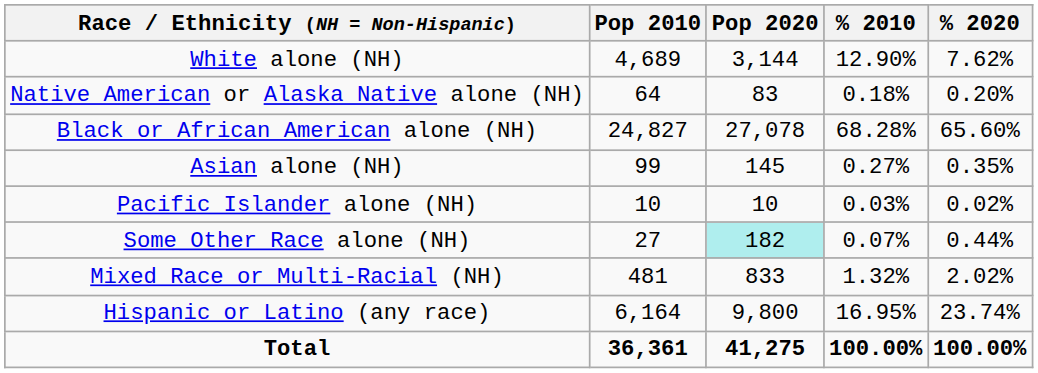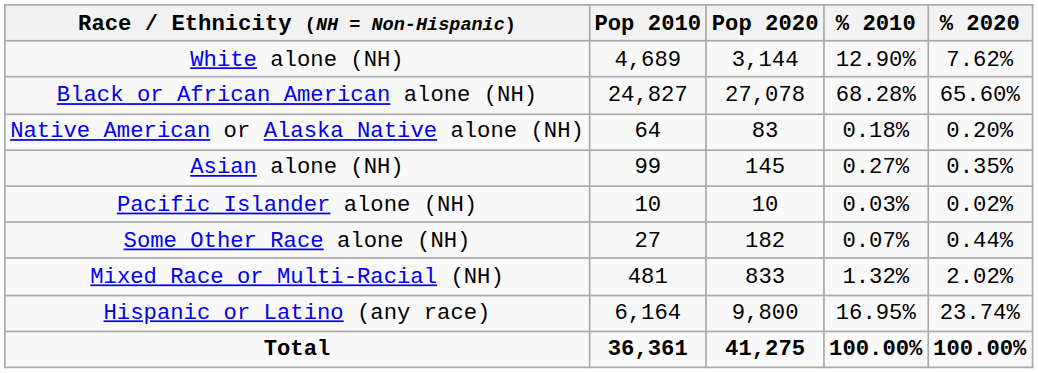 <table class="wikitable" style="text-align:center;">
 <tr>
 <th>Race / Ethnicity <small>(<em>NH = Non-Hispanic</em>)</small></th>
 <th>Pop 2010</th>
 <th>Pop 2020</th>
 <th>% 2010</th>
 <th>% 2020</th>
 </tr>
 <tr>
 <td><a href='#'>White</a> alone (NH)</td>
 <td>4,689</td>
 <td>3,144</td>
 <td>12.90%</td>
 <td>7.62%</td>
 </tr>
 <tr>
+<td><a href='#'>Black or African American</a> alone (NH)</td>
+<td>24,827</td>
+<td>27,078</td>
+<td>68.28%</td>
+<td>65.60%</td>
+</tr>
+<tr>
 <td><a href='#'>Native American</a> or <a href='#'>Alaska Native</a> alone (NH)</td>
 <td>64</td>
 <td>83</td>
 <td>0.18%</td>
 <td>0.20%</td>
-</tr>
-<tr>
-<td><a href='#'>Black or African American</a> alone (NH)</td>
-<td>24,827</td>
-<td>27,078</td>
-<td>68.28%</td>
-<td>65.60%</td>
 </tr>
 <tr>
 <td><a href='#'>Asian</a> alone (NH)</td>
 <td>99</td>
 <td>145</td>
 <td>0.27%</td>
 <td>0.35%</td>
 </tr>
 <tr>
 <td><a href='#'>Pacific Islander</a> alone (NH)</td>
 <td>10</td>
 <td>10</td>
 <td>0.03%</td>
 <td>0.02%</td>
 </tr>
 <tr>
 <td><a href='#'>Some Other Race</a> alone (NH)</td>
 <td>27</td>
-<td style="background: paleturquoise;">182</td>
+<td>182</td>
 <td>0.07%</td>
 <td>0.44%</td>
 </tr>
 <tr>
 <td><a href='#'>Mixed Race or Multi-Racial</a> (NH)</td>
 <td>481</td>
 <td>833</td>
 <td>1.32%</td>
 <td>2.02%</td>
 </tr>
 <tr>
 <td><a href='#'>Hispanic or Latino</a> (any race)</td>
 <td>6,164</td>
 <td>9,800</td>
 <td>16.95%</td>
 <td>23.74%</td>
 </tr>
 <tr>
 <td><strong>Total</strong></td>
 <td><strong>36,361</strong></td>
 <td><strong>41,275</strong></td>
 <td><strong>100.00%</strong></td>
 <td><strong>100.00%</strong></td>
 </tr>
 </table>
